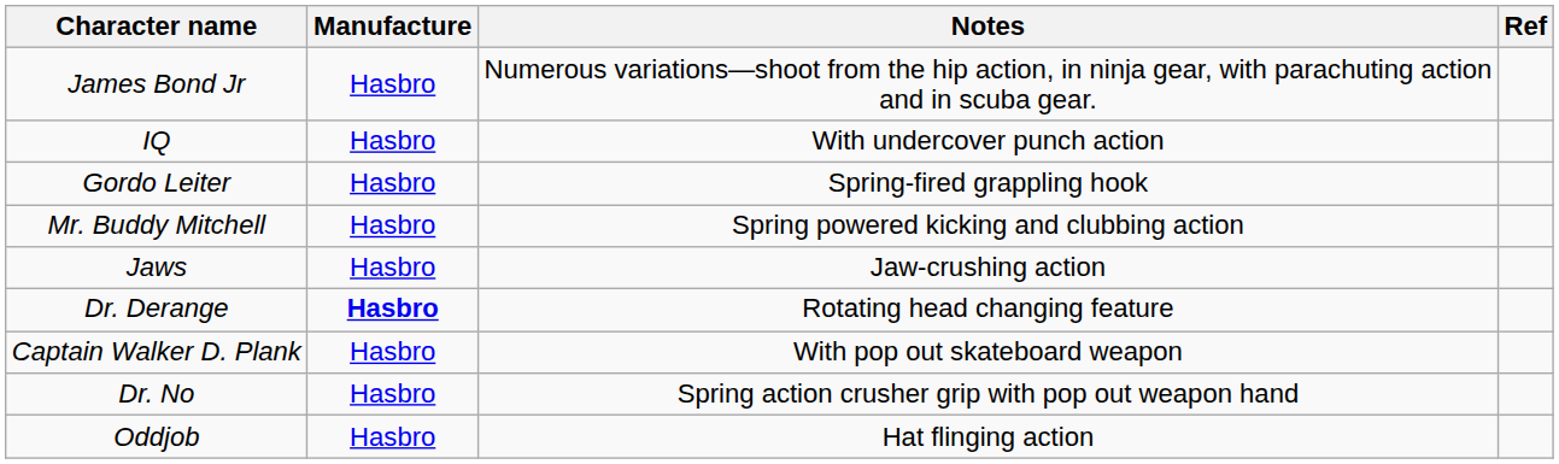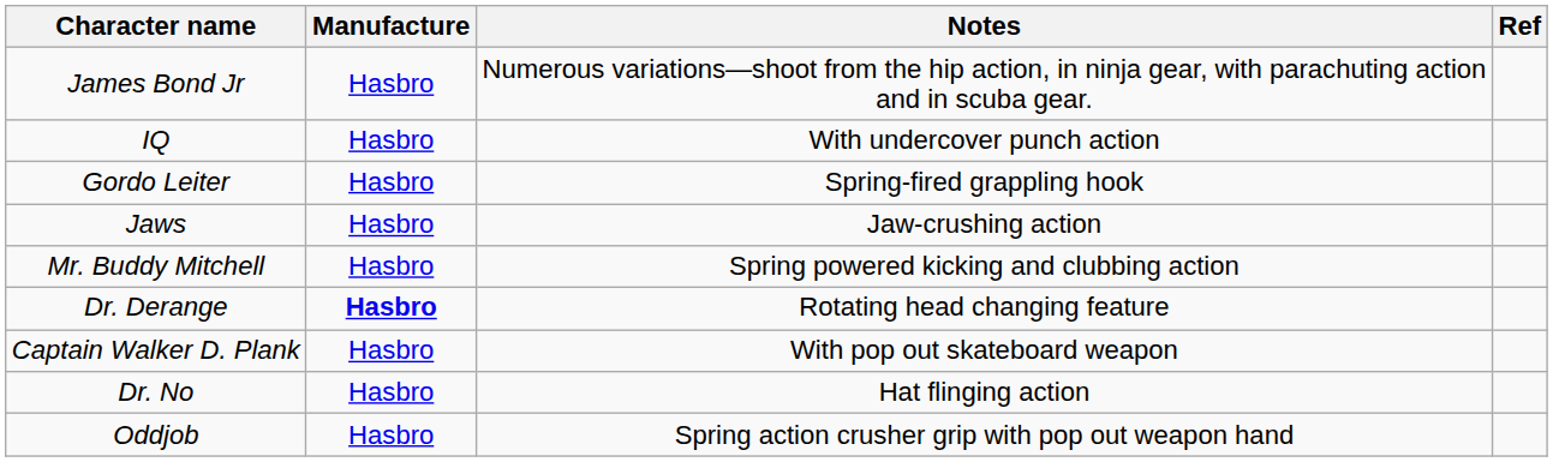 <table class="wikitable">
 <tr>
 <th>Character name</th>
 <th>Manufacture</th>
 <th>Notes</th>
 <th>Ref</th>
 </tr>
 <tr>
 <td align="center"><em>James Bond Jr</em></td>
 <td align="center"><a href='#'>Hasbro</a></td>
 <td align="center">Numerous variations—shoot from the hip action, in ninja gear, with parachuting action <br>and in scuba gear.</td>
 <td></td>
 </tr>
 <tr>
 <td align="center"><em>IQ</em></td>
 <td align="center"><a href='#'>Hasbro</a></td>
 <td align="center">With undercover punch action</td>
 <td></td>
 </tr>
 <tr>
 <td align="center"><em>Gordo Leiter</em></td>
 <td align="center"><a href='#'>Hasbro</a></td>
 <td align="center">Spring-fired grappling hook</td>
 <td></td>
 </tr>
 <tr>
+<td align="center"><em>Jaws</em></td>
+<td align="center"><a href='#'>Hasbro</a></td>
+<td align="center">Jaw-crushing action</td>
+<td></td>
+</tr>
+<tr>
 <td align="center"><em>Mr. Buddy Mitchell</em></td>
 <td align="center"><a href='#'>Hasbro</a></td>
 <td align="center">Spring powered kicking and clubbing action</td>
-<td></td>
-</tr>
-<tr>
-<td align="center"><em>Jaws</em></td>
-<td align="center"><a href='#'>Hasbro</a></td>
-<td align="center">Jaw-crushing action</td>
 <td></td>
 </tr>
 <tr>
 <td align="center"><em>Dr. Derange</em></td>
 <td align="center"><strong><a href='#'>Hasbro</a></strong></td>
 <td align="center">Rotating head changing feature</td>
 <td></td>
 </tr>
 <tr>
 <td align="center"><em>Captain Walker D. Plank</em></td>
 <td align="center"><a href='#'>Hasbro</a></td>
 <td align="center">With pop out skateboard weapon</td>
 <td></td>
 </tr>
 <tr>
 <td align="center"><em>Dr. No</em></td>
 <td align="center"><a href='#'>Hasbro</a></td>
-<td align="center">Spring action crusher grip with pop out weapon hand</td>
+<td align="center">Hat flinging action</td>
 <td></td>
 </tr>
 <tr>
 <td align="center"><em>Oddjob</em></td>
 <td align="center"><a href='#'>Hasbro</a></td>
-<td align="center">Hat flinging action</td>
+<td align="center">Spring action crusher grip with pop out weapon hand</td>
 <td></td>
 </tr>
 </table>
